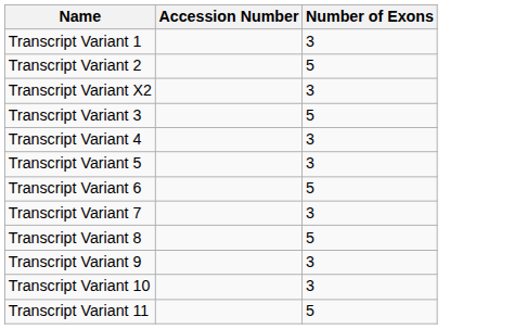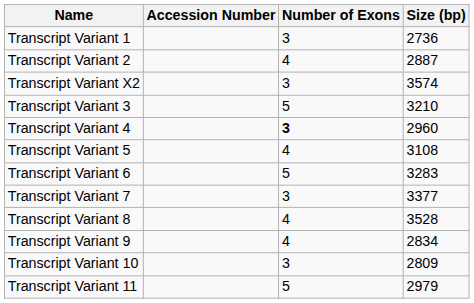 <table class="wikitable">
 <tr>
 <th>Name</th>
 <th>Accession Number</th>
 <th>Number of Exons</th>
+<th>Size (bp)</th>
 </tr>
 <tr>
 <td>Transcript Variant 1</td>
 <td></td>
 <td>3</td>
+<td>2736</td>
 </tr>
 <tr>
 <td>Transcript Variant 2</td>
 <td></td>
-<td>5</td>
+<td>4</td>
+<td>2887</td>
 </tr>
 <tr>
 <td>Transcript Variant X2</td>
 <td></td>
 <td>3</td>
+<td>3574</td>
 </tr>
 <tr>
 <td>Transcript Variant 3</td>
 <td></td>
 <td>5</td>
+<td>3210</td>
 </tr>
 <tr>
 <td>Transcript Variant 4</td>
 <td></td>
-<td>3</td>
+<td><strong>3</strong></td>
+<td>2960</td>
 </tr>
 <tr>
 <td>Transcript Variant 5</td>
 <td></td>
-<td>3</td>
+<td>4</td>
+<td>3108</td>
 </tr>
 <tr>
 <td>Transcript Variant 6</td>
 <td></td>
 <td>5</td>
+<td>3283</td>
 </tr>
 <tr>
 <td>Transcript Variant 7</td>
 <td></td>
 <td>3</td>
+<td>3377</td>
 </tr>
 <tr>
 <td>Transcript Variant 8</td>
 <td></td>
-<td>5</td>
+<td>4</td>
+<td>3528</td>
 </tr>
 <tr>
 <td>Transcript Variant 9</td>
 <td></td>
-<td>3</td>
+<td>4</td>
+<td>2834</td>
 </tr>
 <tr>
 <td>Transcript Variant 10</td>
 <td></td>
 <td>3</td>
+<td>2809</td>
 </tr>
 <tr>
 <td>Transcript Variant 11</td>
 <td></td>
 <td>5</td>
+<td>2979</td>
 </tr>
 </table>
